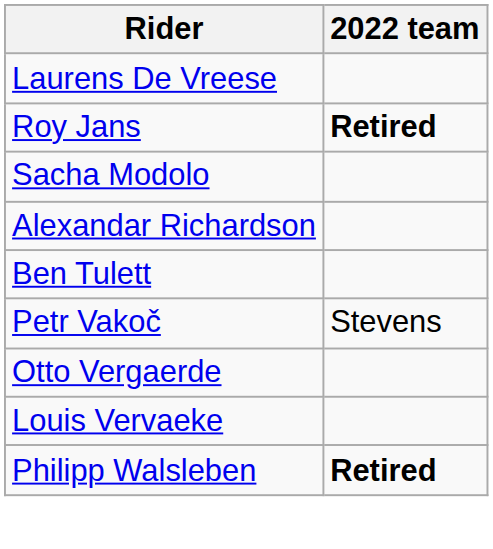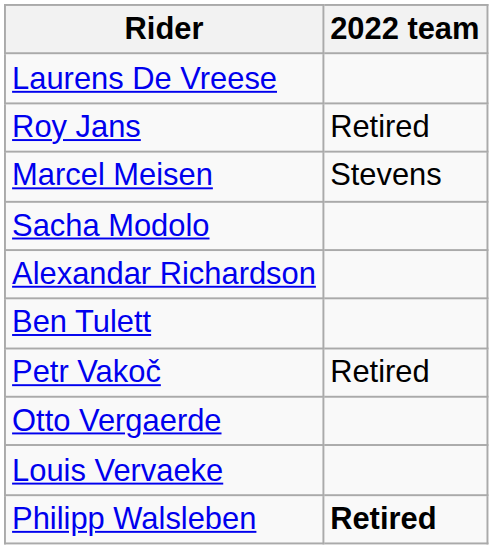 <table class="wikitable">
 <tr>
 <th>Rider</th>
 <th>2022 team</th>
 </tr>
 <tr>
 <td><a href='#'>Laurens De Vreese</a></td>
 <td></td>
 </tr>
 <tr>
 <td><a href='#'>Roy Jans</a></td>
-<td><strong>Retired</strong></td>
+<td>Retired</td>
+</tr>
+<tr>
+<td><a href='#'>Marcel Meisen</a></td>
+<td>Stevens</td>
 </tr>
 <tr>
 <td><a href='#'>Sacha Modolo</a></td>
 <td></td>
 </tr>
 <tr>
 <td><a href='#'>Alexandar Richardson</a></td>
 <td></td>
 </tr>
 <tr>
 <td><a href='#'>Ben Tulett</a></td>
 <td></td>
 </tr>
 <tr>
 <td><a href='#'>Petr Vakoč</a></td>
-<td>Stevens</td>
+<td>Retired</td>
 </tr>
 <tr>
 <td><a href='#'>Otto Vergaerde</a></td>
 <td></td>
 </tr>
 <tr>
 <td><a href='#'>Louis Vervaeke</a></td>
 <td></td>
 </tr>
 <tr>
 <td><a href='#'>Philipp Walsleben</a></td>
 <td><strong>Retired</strong></td>
 </tr>
 </table>
